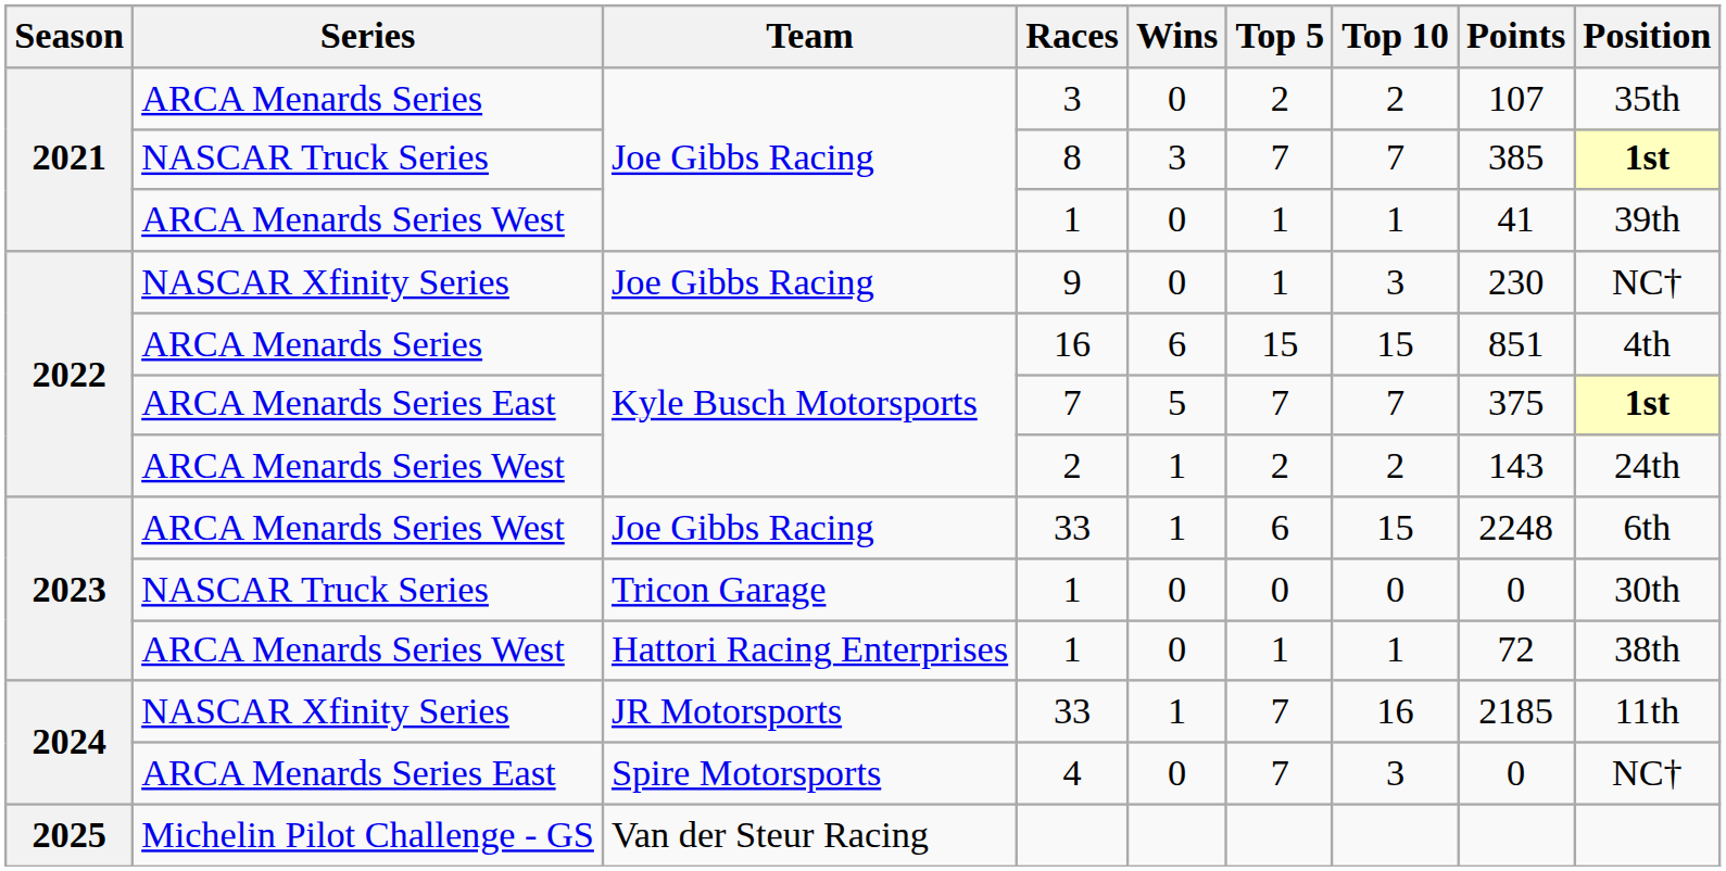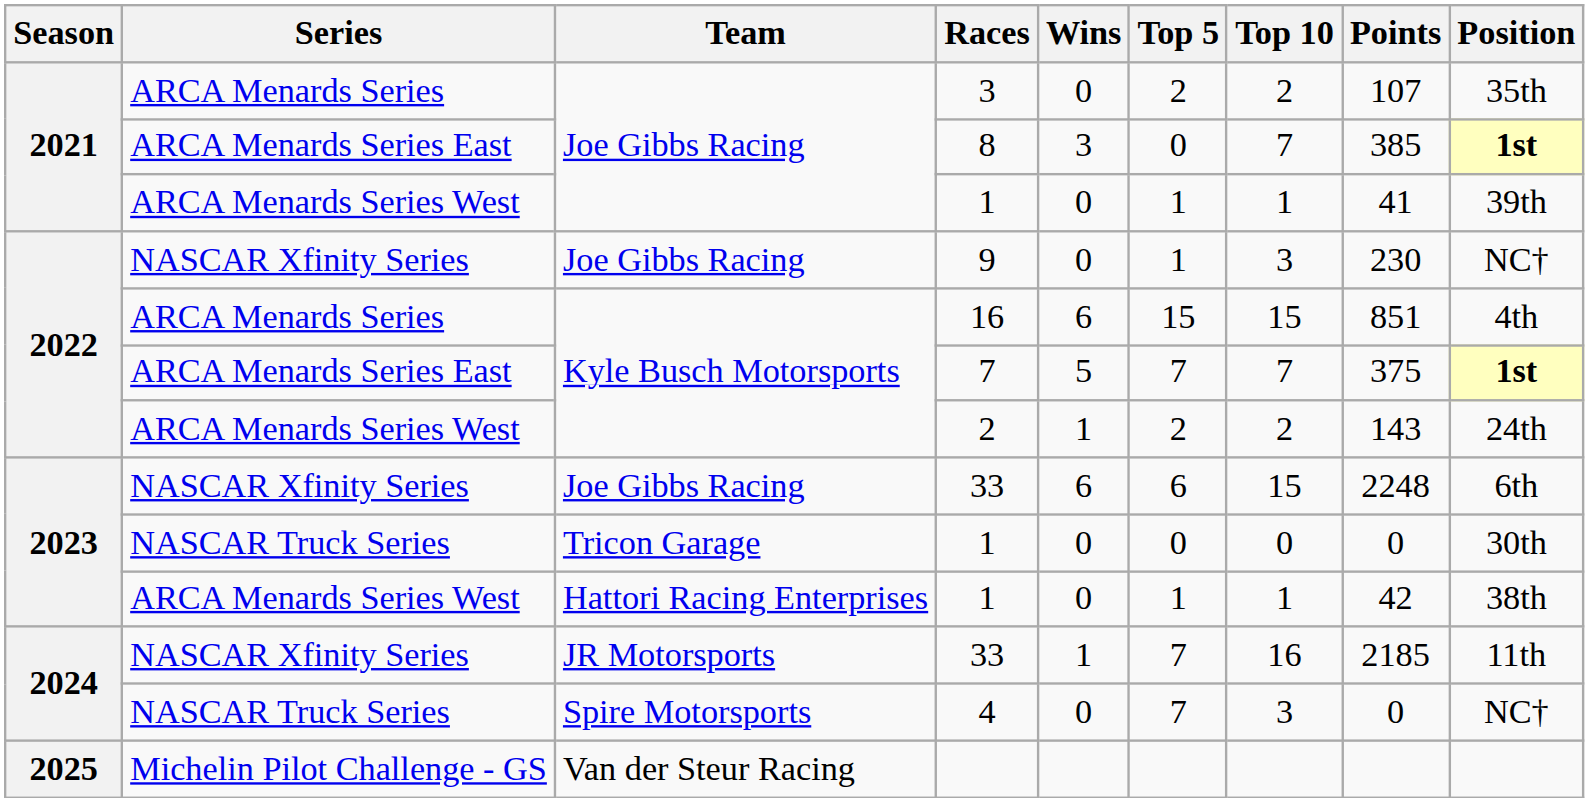 <table class="wikitable" style="font-size: 90%; text-align:center">
 <tr>
 <th>Season</th>
 <th>Series</th>
 <th>Team</th>
 <th>Races</th>
 <th>Wins</th>
 <th>Top 5</th>
 <th>Top 10</th>
 <th>Points</th>
 <th>Position</th>
 </tr>
 <tr>
 <th rowspan=3>2021</th>
 <td align=left><a href='#'>ARCA Menards Series</a></td>
 <td rowspan=3 align=left><a href='#'>Joe Gibbs Racing</a></td>
 <td>3</td>
 <td>0</td>
 <td>2</td>
 <td>2</td>
 <td>107</td>
 <td>35th</td>
 </tr>
 <tr>
-<td align=left><a href='#'>NASCAR Truck Series</a></td>
+<td align=left><a href='#'>ARCA Menards Series East</a></td>
 <td>8</td>
 <td>3</td>
-<td>7</td>
+<td>0</td>
 <td>7</td>
 <td>385</td>
 <td style="background:#FFFFBF;"><strong>1st</strong></td>
 </tr>
 <tr>
 <td align=left><a href='#'>ARCA Menards Series West</a></td>
 <td>1</td>
 <td>0</td>
 <td>1</td>
 <td>1</td>
 <td>41</td>
 <td>39th</td>
 </tr>
 <tr>
 <th rowspan=4>2022</th>
 <td align=left><a href='#'>NASCAR Xfinity Series</a></td>
 <td align=left><a href='#'>Joe Gibbs Racing</a></td>
 <td>9</td>
 <td>0</td>
 <td>1</td>
 <td>3</td>
 <td>230</td>
 <td>NC†</td>
 </tr>
 <tr>
 <td align=left><a href='#'>ARCA Menards Series</a></td>
 <td rowspan=3 align=left><a href='#'>Kyle Busch Motorsports</a></td>
 <td>16</td>
 <td>6</td>
 <td>15</td>
 <td>15</td>
 <td>851</td>
 <td>4th</td>
 </tr>
 <tr>
 <td align=left><a href='#'>ARCA Menards Series East</a></td>
 <td>7</td>
 <td>5</td>
 <td>7</td>
 <td>7</td>
 <td>375</td>
 <td style="background:#FFFFBF;"><strong>1st</strong></td>
 </tr>
 <tr>
 <td align=left><a href='#'>ARCA Menards Series West</a></td>
 <td>2</td>
 <td>1</td>
 <td>2</td>
 <td>2</td>
 <td>143</td>
 <td>24th</td>
 </tr>
 <tr>
 <th rowspan=3>2023</th>
-<td align=left><a href='#'>ARCA Menards Series West</a></td>
+<td align=left><a href='#'>NASCAR Xfinity Series</a></td>
 <td align=left><a href='#'>Joe Gibbs Racing</a></td>
 <td>33</td>
-<td>1</td>
+<td>6</td>
 <td>6</td>
 <td>15</td>
 <td>2248</td>
 <td>6th</td>
 </tr>
 <tr>
 <td align=left><a href='#'>NASCAR Truck Series</a></td>
 <td align=left><a href='#'>Tricon Garage</a></td>
 <td>1</td>
 <td>0</td>
 <td>0</td>
 <td>0</td>
 <td>0</td>
 <td>30th</td>
 </tr>
 <tr>
 <td align=left><a href='#'>ARCA Menards Series West</a></td>
 <td align=left><a href='#'>Hattori Racing Enterprises</a></td>
 <td>1</td>
 <td>0</td>
 <td>1</td>
 <td>1</td>
-<td>72</td>
+<td>42</td>
 <td>38th</td>
 </tr>
 <tr>
 <th rowspan=2>2024</th>
 <td align=left><a href='#'>NASCAR Xfinity Series</a></td>
 <td align=left><a href='#'>JR Motorsports</a></td>
 <td>33</td>
 <td>1</td>
 <td>7</td>
 <td>16</td>
 <td>2185</td>
 <td>11th</td>
 </tr>
 <tr>
-<td align=left><a href='#'>ARCA Menards Series East</a></td>
+<td align=left><a href='#'>NASCAR Truck Series</a></td>
 <td align=left><a href='#'>Spire Motorsports</a></td>
 <td>4</td>
 <td>0</td>
 <td>7</td>
 <td>3</td>
 <td>0</td>
 <td>NC†</td>
 </tr>
 <tr>
 <th>2025</th>
 <td align=left><a href='#'>Michelin Pilot Challenge - GS</a></td>
 <td align=left>Van der Steur Racing</td>
 <td></td>
 <td></td>
 <td></td>
 <td></td>
 <td></td>
 <td></td>
 </tr>
 </table>
